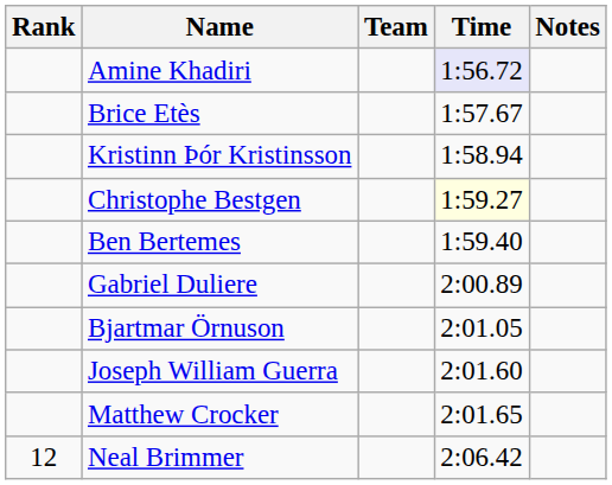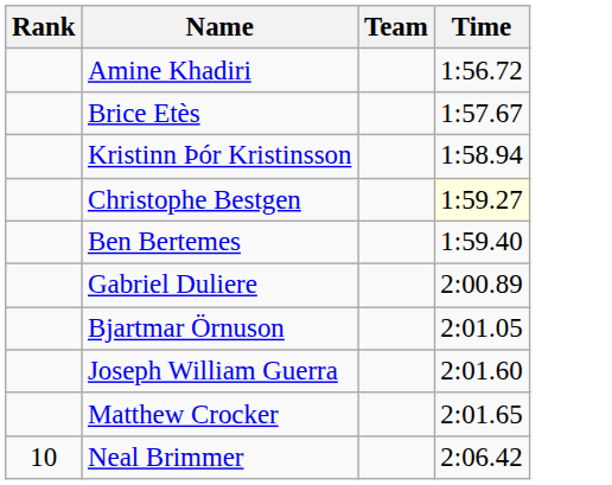 <table class="wikitable sortable" style="text-align:center">
 <tr>
 <th>Rank</th>
 <th>Name</th>
 <th>Team</th>
 <th>Time</th>
-<th>Notes</th>
 </tr>
 <tr>
 <td></td>
 <td align="left"><a href='#'>Amine Khadiri</a></td>
 <td align=left></td>
-<td style="background: lavender;">1:56.72</td>
-<td></td>
+<td>1:56.72</td>
 </tr>
 <tr>
 <td></td>
 <td align="left"><a href='#'>Brice Etès</a></td>
 <td align=left></td>
 <td>1:57.67</td>
-<td></td>
 </tr>
 <tr>
 <td></td>
 <td align="left"><a href='#'>Kristinn Þór Kristinsson</a></td>
 <td align=left></td>
 <td>1:58.94</td>
-<td></td>
 </tr>
 <tr>
 <td></td>
 <td align="left"><a href='#'>Christophe Bestgen</a></td>
 <td align=left></td>
 <td style="background: lightyellow;">1:59.27</td>
-<td></td>
 </tr>
 <tr>
 <td></td>
 <td align="left"><a href='#'>Ben Bertemes</a></td>
 <td align=left></td>
 <td>1:59.40</td>
-<td></td>
 </tr>
 <tr>
 <td></td>
 <td align="left"><a href='#'>Gabriel Duliere</a></td>
 <td align=left></td>
 <td>2:00.89</td>
-<td></td>
 </tr>
 <tr>
 <td></td>
 <td align="left"><a href='#'>Bjartmar Örnuson</a></td>
 <td align=left></td>
 <td>2:01.05</td>
-<td></td>
 </tr>
 <tr>
 <td></td>
 <td align="left"><a href='#'>Joseph William Guerra</a></td>
 <td align=left></td>
 <td>2:01.60</td>
-<td></td>
 </tr>
 <tr>
 <td></td>
 <td align="left"><a href='#'>Matthew Crocker</a></td>
 <td align=left></td>
 <td>2:01.65</td>
-<td></td>
 </tr>
 <tr>
-<td>12</td>
+<td>10</td>
 <td align="left"><a href='#'>Neal Brimmer</a></td>
 <td align=left></td>
 <td>2:06.42</td>
-<td></td>
 </tr>
 </table>
